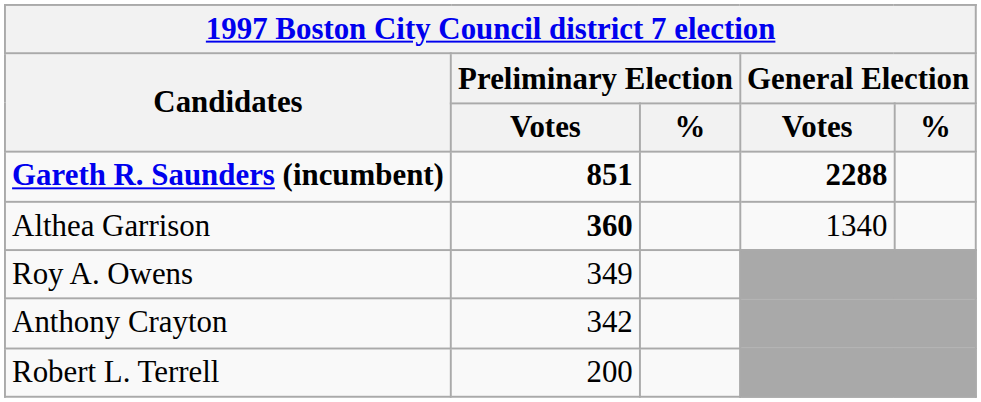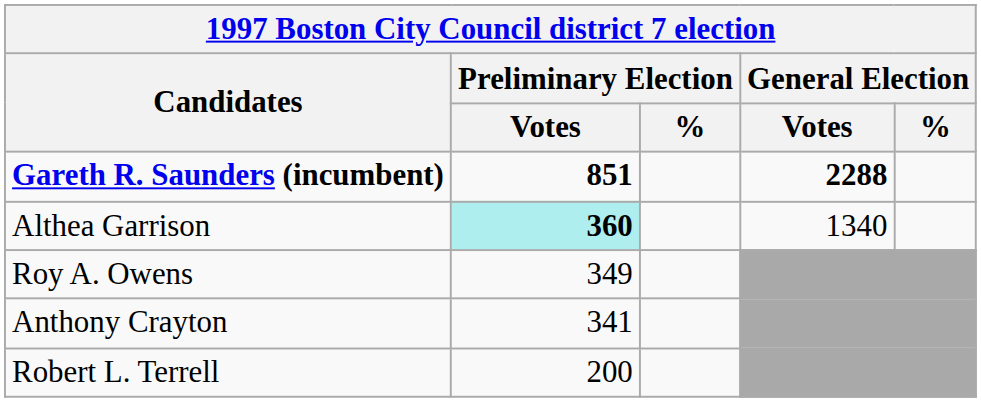 <table class=wikitable>
 <tr>
 <th colspan=5><a href='#'>1997 Boston City Council district 7 election</a></th>
 </tr>
 <tr>
 <th rowspan="2"><strong>Candidates</strong></th>
 <th colspan=2><strong>Preliminary Election</strong></th>
 <th colspan=2><strong>General Election</strong></th>
 </tr>
 <tr>
 <th>Votes</th>
 <th>%</th>
 <th>Votes</th>
 <th>%</th>
 </tr>
 <tr>
 <td><strong><a href='#'>Gareth R. Saunders</a> (incumbent)</strong></td>
 <td style="text-align:right;"><strong>851</strong></td>
 <td style="text-align:right;"><strong></strong></td>
 <td style="text-align:right;"><strong>2288</strong></td>
 <td style="text-align:right;"><strong></strong></td>
 </tr>
 <tr>
 <td>Althea Garrison</td>
-<td style="text-align:right;"><strong>360</strong></td>
+<td style="background: paleturquoise; text-align:right;"><strong>360</strong></td>
 <td style="text-align:right;"><strong></strong></td>
 <td style="text-align:right;">1340</td>
 <td style="text-align:right;"></td>
 </tr>
 <tr>
 <td>Roy A. Owens</td>
 <td style="text-align:right;">349</td>
 <td style="text-align:right;"></td>
 <td colspan="2" style="background:darkgrey;"> </td>
 </tr>
 <tr>
 <td>Anthony Crayton</td>
-<td style="text-align:right;">342</td>
+<td style="text-align:right;">341</td>
 <td style="text-align:right;"></td>
 <td colspan="2" style="background:darkgrey;"> </td>
 </tr>
 <tr>
 <td>Robert L. Terrell</td>
 <td style="text-align:right;">200</td>
 <td style="text-align:right;"></td>
 <td colspan="2" style="background:darkgrey;"> </td>
 </tr>
 </table>
